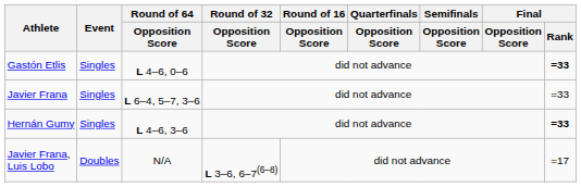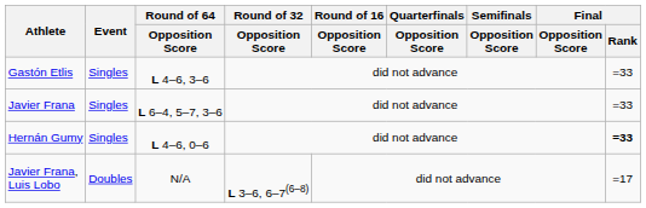 <table class="wikitable" border="1" style="font-size:90%">
 <tr>
 <th rowspan=2>Athlete</th>
 <th rowspan=2>Event</th>
 <th>Round of 64</th>
 <th>Round of 32</th>
 <th>Round of 16</th>
 <th>Quarterfinals</th>
 <th>Semifinals</th>
 <th colspan=2>Final</th>
 </tr>
 <tr>
 <th>Opposition<br>Score</th>
 <th>Opposition<br>Score</th>
 <th>Opposition<br>Score</th>
 <th>Opposition<br>Score</th>
 <th>Opposition<br>Score</th>
 <th>Opposition<br>Score</th>
 <th>Rank</th>
 </tr>
 <tr>
 <td><a href='#'>Gastón Etlis</a></td>
 <td><a href='#'>Singles</a></td>
-<td align=center><br><strong>L</strong> 4–6, 0–6</td>
+<td align=center><br><strong>L</strong> 4–6, 3–6</td>
 <td align=center colspan=5>did not advance</td>
-<td align=center><strong>=33</strong></td>
+<td align=center>=33</td>
 </tr>
 <tr>
 <td><a href='#'>Javier Frana</a></td>
 <td><a href='#'>Singles</a></td>
 <td align=center><br><strong>L</strong> 6–4, 5–7, 3–6</td>
 <td align=center colspan=5>did not advance</td>
 <td align=center>=33</td>
 </tr>
 <tr>
 <td><a href='#'>Hernán Gumy</a></td>
 <td><a href='#'>Singles</a></td>
-<td align=center><br><strong>L</strong> 4–6, 3–6</td>
+<td align=center><br><strong>L</strong> 4–6, 0–6</td>
 <td align=center colspan=5>did not advance</td>
 <td align=center><strong>=33</strong></td>
 </tr>
 <tr>
 <td><a href='#'>Javier Frana</a>, <br> <a href='#'>Luis Lobo</a></td>
 <td><a href='#'>Doubles</a></td>
 <td align=center>N/A</td>
 <td align=center><br><br><strong>L</strong> 3–6, 6–7<sup>(6–8)</sup></td>
 <td align=center colspan=4>did not advance</td>
 <td align=center>=17</td>
 </tr>
 </table>
